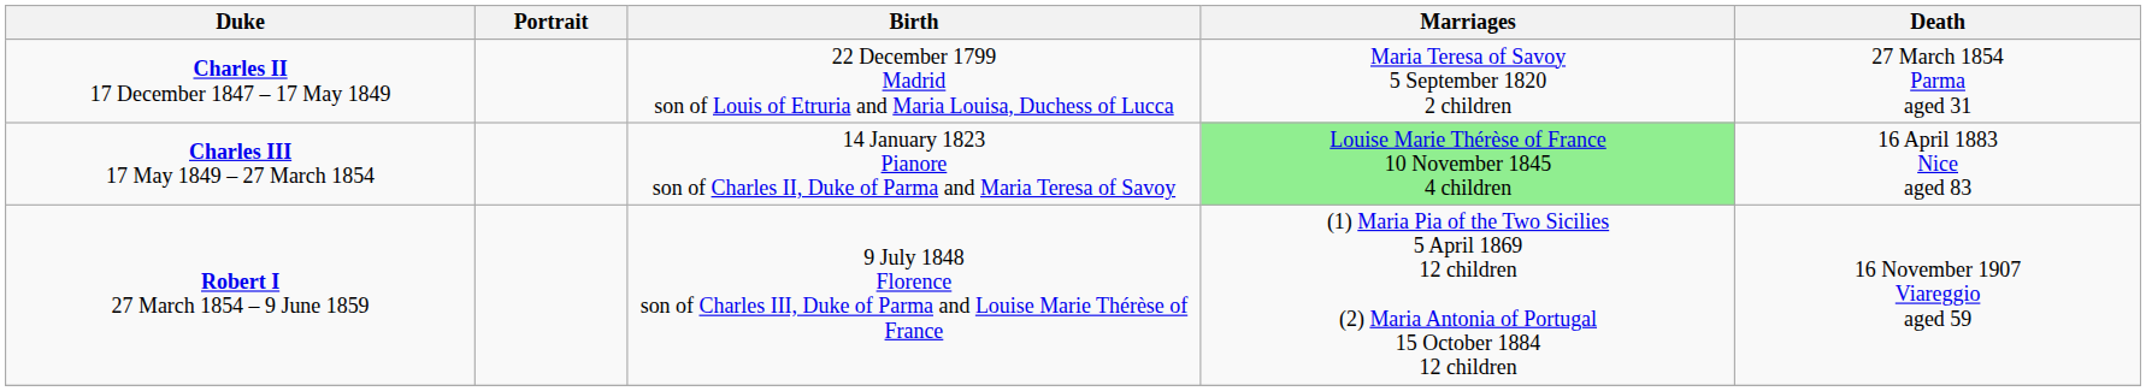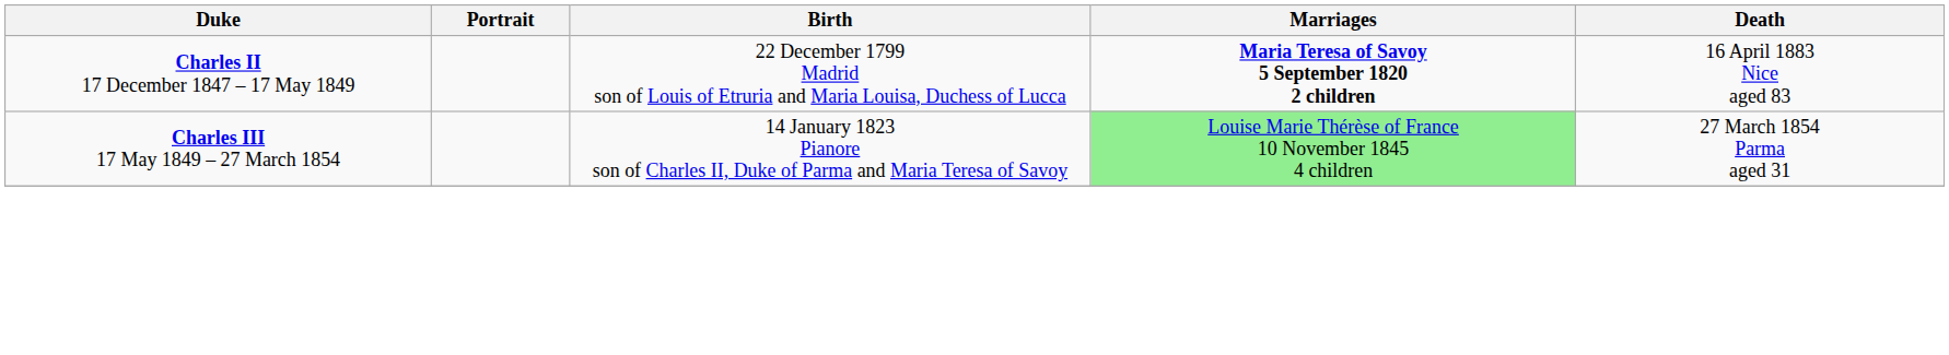 <table style="text-align:center; width:100%" class="wikitable">
 <tr>
 <th width=22%>Duke</th>
 <th width=105px>Portrait</th>
 <th>Birth</th>
 <th width=25%>Marriages</th>
 <th width=19%>Death</th>
 </tr>
 <tr>
 <td><strong><a href='#'>Charles II</a></strong><br>17 December 1847 – 17 May 1849</td>
 <td></td>
 <td>22 December 1799<br><a href='#'>Madrid</a><br>son of <a href='#'>Louis of Etruria</a> and <a href='#'>Maria Louisa, Duchess of Lucca</a></td>
-<td><a href='#'>Maria Teresa of Savoy</a><br>5 September 1820<br>2 children</td>
-<td>27 March 1854<br><a href='#'>Parma</a><br>aged 31</td>
+<td><strong><a href='#'>Maria Teresa of Savoy</a><br>5 September 1820<br>2 children</strong></td>
+<td>16 April 1883<br><a href='#'>Nice</a><br>aged 83</td>
 </tr>
 <tr>
 <td><strong><a href='#'>Charles III</a></strong><br>17 May 1849 – 27 March 1854</td>
 <td></td>
 <td>14 January 1823<br><a href='#'>Pianore</a><br>son of <a href='#'>Charles II, Duke of Parma</a> and <a href='#'>Maria Teresa of Savoy</a></td>
 <td style="background: lightgreen;"><a href='#'>Louise Marie Thérèse of France</a><br>10 November 1845<br>4 children</td>
-<td>16 April 1883<br><a href='#'>Nice</a><br>aged 83</td>
-</tr>
-<tr>
-<td><strong><a href='#'>Robert I</a></strong><br>27 March 1854 – 9 June 1859</td>
-<td></td>
-<td>9 July 1848<br><a href='#'>Florence</a><br>son of <a href='#'>Charles III, Duke of Parma</a> and <a href='#'>Louise Marie Thérèse of France</a></td>
-<td>(1) <a href='#'>Maria Pia of the Two Sicilies</a><br>5 April 1869<br>12 children<br><br>(2) <a href='#'>Maria Antonia of Portugal</a><br>15 October 1884<br>12 children</td>
-<td>16 November 1907<br><a href='#'>Viareggio</a><br>aged 59</td>
+<td>27 March 1854<br><a href='#'>Parma</a><br>aged 31</td>
 </tr>
 <tr>
 </tr>
 </table>
